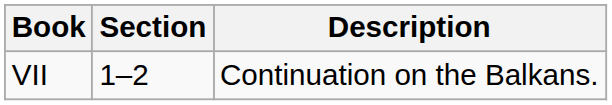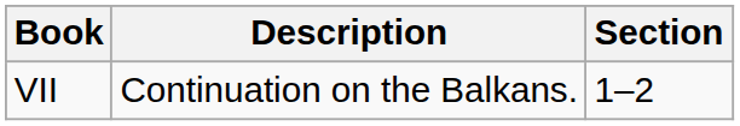 <table class="wikitable" style="max-width:45em;">
 <tr>
 <th>Book</th>
+<th>Description</th>
 <th>Section</th>
-<th>Description</th>
 </tr>
 <tr>
 <td rowspan="1">VII</td>
+<td>Continuation on the Balkans.</td>
 <td>1–2</td>
-<td>Continuation on the Balkans.</td>
 </tr>
 </table>
